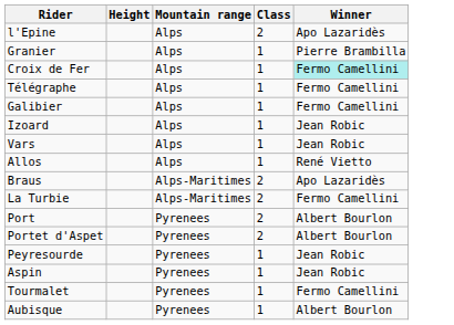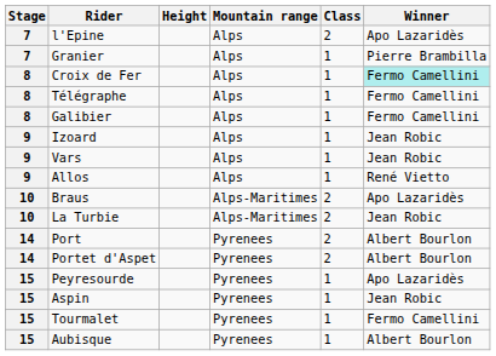 <table class="wikitable sortable">
 <tr>
+<th>Stage</th>
 <th scope="col">Rider</th>
 <th>Height</th>
 <th>Mountain range</th>
 <th>Class</th>
 <th scope="col">Winner</th>
 </tr>
 <tr>
+<th scope="row">7</th>
 <td>l'Epine</td>
 <td></td>
 <td>Alps</td>
 <td>2</td>
 <td>Apo Lazaridès</td>
 </tr>
 <tr>
+<th scope="row">7</th>
 <td>Granier</td>
 <td></td>
 <td>Alps</td>
 <td>1</td>
 <td>Pierre Brambilla</td>
 </tr>
 <tr>
+<th scope="row">8</th>
 <td>Croix de Fer</td>
 <td></td>
 <td>Alps</td>
 <td>1</td>
 <td style="background: paleturquoise;">Fermo Camellini</td>
 </tr>
 <tr>
+<th scope="row">8</th>
 <td>Télégraphe</td>
 <td></td>
 <td>Alps</td>
 <td>1</td>
 <td>Fermo Camellini</td>
 </tr>
 <tr>
+<th scope="row">8</th>
 <td>Galibier</td>
 <td></td>
 <td>Alps</td>
 <td>1</td>
 <td>Fermo Camellini</td>
 </tr>
 <tr>
+<th scope="row">9</th>
 <td>Izoard</td>
 <td></td>
 <td>Alps</td>
 <td>1</td>
 <td>Jean Robic</td>
 </tr>
 <tr>
+<th scope="row">9</th>
 <td>Vars</td>
 <td></td>
 <td>Alps</td>
 <td>1</td>
 <td>Jean Robic</td>
 </tr>
 <tr>
+<th scope="row">9</th>
 <td>Allos</td>
 <td></td>
 <td>Alps</td>
 <td>1</td>
 <td>René Vietto</td>
 </tr>
 <tr>
+<th scope="row">10</th>
 <td>Braus</td>
 <td></td>
 <td>Alps-Maritimes</td>
 <td>2</td>
 <td>Apo Lazaridès</td>
 </tr>
 <tr>
+<th scope="row">10</th>
 <td>La Turbie</td>
 <td></td>
 <td>Alps-Maritimes</td>
 <td>2</td>
-<td>Fermo Camellini</td>
+<td>Jean Robic</td>
 </tr>
 <tr>
+<th scope="row">14</th>
 <td>Port</td>
 <td></td>
 <td>Pyrenees</td>
 <td>2</td>
 <td>Albert Bourlon</td>
 </tr>
 <tr>
+<th scope="row">14</th>
 <td>Portet d'Aspet</td>
 <td></td>
 <td>Pyrenees</td>
 <td>2</td>
 <td>Albert Bourlon</td>
 </tr>
 <tr>
+<th scope="row">15</th>
 <td>Peyresourde</td>
 <td></td>
 <td>Pyrenees</td>
 <td>1</td>
-<td>Jean Robic</td>
+<td>Apo Lazaridès</td>
 </tr>
 <tr>
+<th scope="row">15</th>
 <td>Aspin</td>
 <td></td>
 <td>Pyrenees</td>
 <td>1</td>
 <td>Jean Robic</td>
 </tr>
 <tr>
+<th scope="row">15</th>
 <td>Tourmalet</td>
 <td></td>
 <td>Pyrenees</td>
 <td>1</td>
 <td>Fermo Camellini</td>
 </tr>
 <tr>
+<th scope="row">15</th>
 <td>Aubisque</td>
 <td></td>
 <td>Pyrenees</td>
 <td>1</td>
 <td>Albert Bourlon</td>
 </tr>
 </table>
